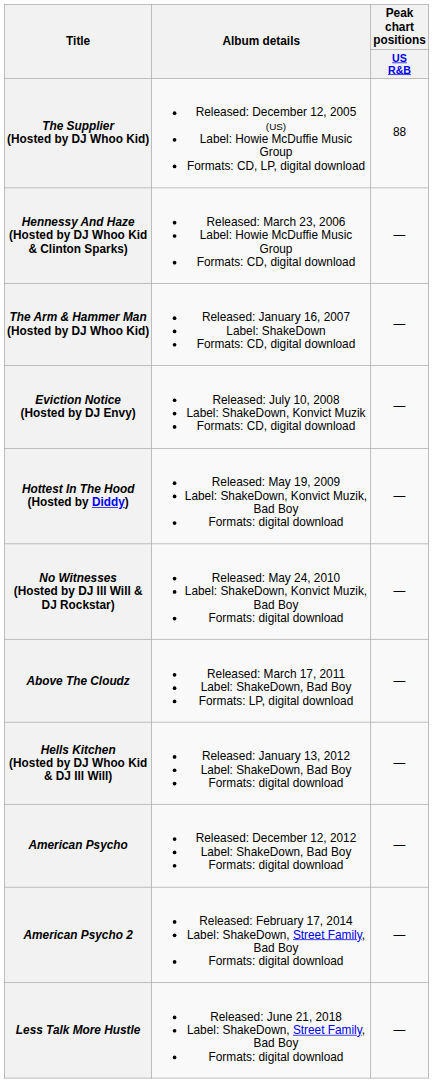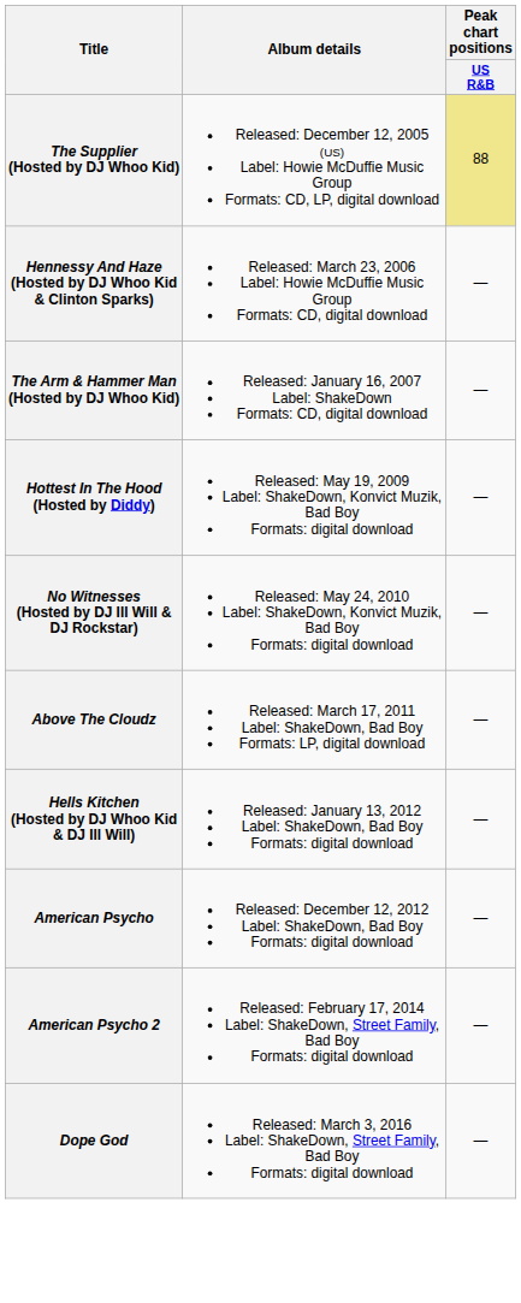 <table class="wikitable plainrowheaders" style="text-align:center;">
 <tr>
 <th scope="col" rowspan="2" style="width:12em;">Title</th>
 <th scope="col" rowspan="2" style="width:18em;">Album details</th>
 <th scope="col">Peak chart positions</th>
 </tr>
 <tr>
 <th scope="col" style="width:3em;font-size:90%;"><a href='#'>US<br>R&B</a></th>
 </tr>
 <tr>
 <th scope="row"><em>The Supplier</em><br><span>(Hosted by DJ Whoo Kid)</span></th>
 <td><br><ul><li>Released: December 12, 2005 <small>(US)</small></li><li>Label: Howie McDuffie Music Group</li><li>Formats: CD, LP, digital download</li></ul></td>
-<td>88</td>
+<td style="background: khaki;">88</td>
 </tr>
 <tr>
 <th scope="row"><em>Hennessy And Haze</em><br><span>(Hosted by DJ Whoo Kid & Clinton Sparks)</span></th>
 <td><br><ul><li>Released: March 23, 2006</li><li>Label: Howie McDuffie Music Group</li><li>Formats: CD, digital download</li></ul></td>
 <td>—</td>
 </tr>
 <tr>
 <th scope="row"><em>The Arm & Hammer Man</em><br><span>(Hosted by DJ Whoo Kid)</span></th>
 <td><br><ul><li>Released: January 16, 2007</li><li>Label: ShakeDown</li><li>Formats: CD, digital download</li></ul></td>
-<td>—</td>
-</tr>
-<tr>
-<th scope="row"><em>Eviction Notice</em><br><span>(Hosted by DJ Envy)</span></th>
-<td><br><ul><li>Released: July 10, 2008</li><li>Label: ShakeDown, Konvict Muzik</li><li>Formats: CD, digital download</li></ul></td>
 <td>—</td>
 </tr>
 <tr>
 <th scope="row"><em>Hottest In The Hood</em><br><span>(Hosted by <a href='#'>Diddy</a>)</span></th>
 <td><br><ul><li>Released: May 19, 2009</li><li>Label: ShakeDown, Konvict Muzik, Bad Boy</li><li>Formats: digital download</li></ul></td>
 <td>—</td>
 </tr>
 <tr>
 <th scope="row"><em>No Witnesses</em><br><span>(Hosted by DJ Ill Will & DJ Rockstar)</span></th>
 <td><br><ul><li>Released: May 24, 2010</li><li>Label: ShakeDown, Konvict Muzik, Bad Boy</li><li>Formats: digital download</li></ul></td>
 <td>—</td>
 </tr>
 <tr>
 <th scope="row"><em>Above The Cloudz</em></th>
 <td><br><ul><li>Released: March 17, 2011</li><li>Label: ShakeDown, Bad Boy</li><li>Formats: LP, digital download</li></ul></td>
 <td>—</td>
 </tr>
 <tr>
 <th scope="row"><em> Hells Kitchen</em><br><span>(Hosted by DJ Whoo Kid & DJ Ill Will)</span></th>
 <td><br><ul><li>Released: January 13, 2012</li><li>Label: ShakeDown, Bad Boy</li><li>Formats: digital download</li></ul></td>
 <td>—</td>
 </tr>
 <tr>
 <th scope="row"><em> American Psycho</em></th>
 <td><br><ul><li>Released: December 12, 2012</li><li>Label: ShakeDown, Bad Boy</li><li>Formats: digital download</li></ul></td>
 <td>—</td>
 </tr>
 <tr>
 <th scope="row"><em> American Psycho 2</em></th>
 <td><br><ul><li>Released: February 17, 2014</li><li>Label: ShakeDown, <a href='#'>Street Family</a>, Bad Boy</li><li>Formats: digital download</li></ul></td>
 <td>—</td>
 </tr>
 <tr>
-<th scope="row"><em> Less Talk More Hustle</em></th>
-<td><br><ul><li>Released: June 21, 2018</li><li>Label: ShakeDown, <a href='#'>Street Family</a>, Bad Boy</li><li>Formats: digital download</li></ul></td>
+<th scope="row"><em> Dope God</em></th>
+<td><br><ul><li>Released: March 3, 2016</li><li>Label: ShakeDown, <a href='#'>Street Family</a>, Bad Boy</li><li>Formats: digital download</li></ul></td>
 <td>—</td>
 </tr>
 </table>
